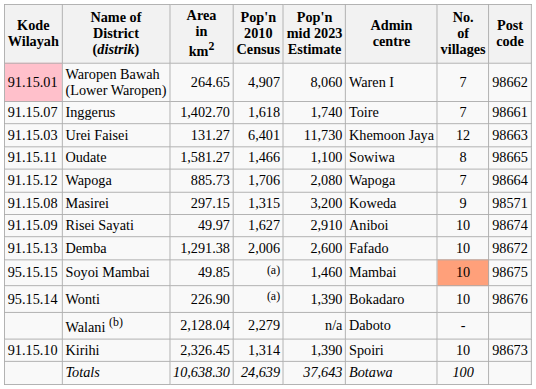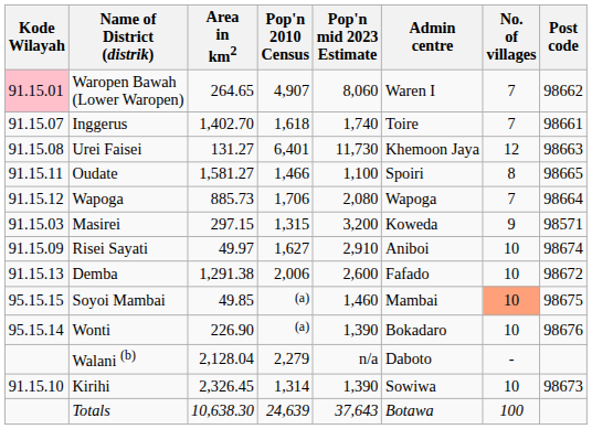 <table class="wikitable">
 <tr>
 <th>Kode <br>Wilayah</th>
 <th>Name of <br>District <br>(<em>distrik</em>)</th>
 <th>Area<br>in<br> km<sup>2</sup></th>
 <th>Pop'n <br>2010<br>Census</th>
 <th>Pop'n <br>mid 2023<br> Estimate</th>
 <th>Admin<br>centre</th>
 <th>No.<br>of<br>villages</th>
 <th>Post<br>code</th>
 </tr>
 <tr>
 <td style="background: pink;">91.15.01</td>
 <td>Waropen Bawah <br>(Lower Waropen)</td>
 <td align="right">264.65</td>
 <td align="right">4,907</td>
 <td align="right">8,060</td>
 <td>Waren I</td>
 <td align="center">7</td>
 <td>98662</td>
 </tr>
 <tr>
 <td>91.15.07</td>
 <td>Inggerus</td>
 <td align="right">1,402.70</td>
 <td align="right">1,618</td>
 <td align="right">1,740</td>
 <td>Toire</td>
 <td align="center">7</td>
 <td>98661</td>
 </tr>
 <tr>
-<td>91.15.03</td>
+<td>91.15.08</td>
 <td>Urei Faisei</td>
 <td align="right">131.27</td>
 <td align="right">6,401</td>
 <td align="right">11,730</td>
 <td>Khemoon Jaya</td>
 <td align="center">12</td>
 <td>98663</td>
 </tr>
 <tr>
 <td>91.15.11</td>
 <td>Oudate</td>
 <td align="right">1,581.27</td>
 <td align="right">1,466</td>
 <td align="right">1,100</td>
-<td>Sowiwa</td>
+<td>Spoiri</td>
 <td align="center">8</td>
 <td>98665</td>
 </tr>
 <tr>
 <td>91.15.12</td>
 <td>Wapoga</td>
 <td align="right">885.73</td>
 <td align="right">1,706</td>
 <td align="right">2,080</td>
 <td>Wapoga</td>
 <td align="center">7</td>
 <td>98664</td>
 </tr>
 <tr>
-<td>91.15.08</td>
+<td>91.15.03</td>
 <td>Masirei</td>
 <td align="right">297.15</td>
 <td align="right">1,315</td>
 <td align="right">3,200</td>
 <td>Koweda</td>
 <td align="center">9</td>
 <td>98571</td>
 </tr>
 <tr>
 <td>91.15.09</td>
 <td>Risei Sayati</td>
 <td align="right">49.97</td>
 <td align="right">1,627</td>
 <td align="right">2,910</td>
 <td>Aniboi</td>
 <td align="center">10</td>
 <td>98674</td>
 </tr>
 <tr>
 <td>91.15.13</td>
 <td>Demba</td>
 <td align="right">1,291.38</td>
 <td align="right">2,006</td>
 <td align="right">2,600</td>
 <td>Fafado</td>
 <td align="center">10</td>
 <td>98672</td>
 </tr>
 <tr>
 <td>95.15.15</td>
 <td>Soyoi Mambai</td>
 <td align="right">49.85</td>
 <td align="right"><sup>(a)</sup></td>
 <td align="right">1,460</td>
 <td>Mambai</td>
 <td align="center" style="background: lightsalmon;">10</td>
 <td>98675</td>
 </tr>
 <tr>
 <td>95.15.14</td>
 <td>Wonti</td>
 <td align="right">226.90</td>
 <td align="right"><sup>(a)</sup></td>
 <td align="right">1,390</td>
 <td>Bokadaro</td>
 <td align="center">10</td>
 <td>98676</td>
 </tr>
 <tr>
 <td></td>
 <td>Walani <sup>(b)</sup></td>
 <td align="right">2,128.04</td>
 <td align="right">2,279</td>
 <td align="right">n/a</td>
 <td>Daboto</td>
 <td align="center">-</td>
 </tr>
 <tr>
 <td>91.15.10</td>
 <td>Kirihi</td>
 <td align="right">2,326.45</td>
 <td align="right">1,314</td>
 <td align="right">1,390</td>
-<td>Spoiri</td>
+<td>Sowiwa</td>
 <td align="center">10</td>
 <td>98673</td>
 </tr>
 <tr>
 <td></td>
 <td><em>Totals</em></td>
 <td align="right"><em>10,638.30</em></td>
 <td align="right"><em>24,639</em></td>
 <td align="right"><em>37,643</em></td>
 <td><em>Botawa</em></td>
 <td align="center"><em>100</em></td>
 <td></td>
 </tr>
 </table>
